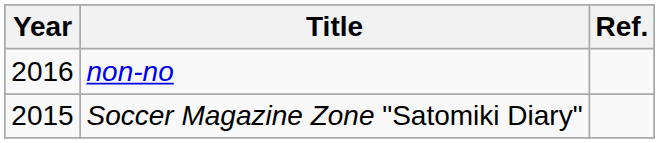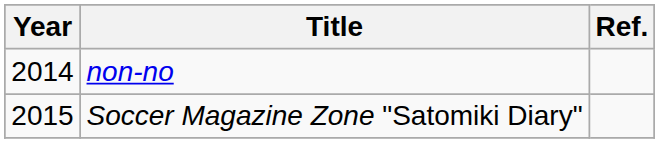 <table class="wikitable">
 <tr>
 <th>Year</th>
 <th>Title</th>
 <th>Ref.</th>
 </tr>
 <tr>
-<td>2016</td>
+<td>2014</td>
 <td><em><a href='#'>non-no</a></em></td>
 <td></td>
 </tr>
 <tr>
 <td>2015</td>
 <td><em>Soccer Magazine Zone</em> "Satomiki Diary"</td>
 <td></td>
 </tr>
 </table>
